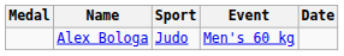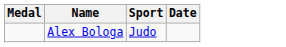 <table class="wikitable sortable" style="font-size: 95%">
 <tr>
 <th>Medal</th>
 <th>Name</th>
 <th>Sport</th>
-<th>Event</th>
 <th>Date</th>
 </tr>
 <tr>
 <td></td>
 <td><a href='#'>Alex Bologa</a></td>
 <td><a href='#'>Judo</a></td>
-<td><a href='#'>Men's 60 kg</a></td>
 <td></td>
 </tr>
 </table>
